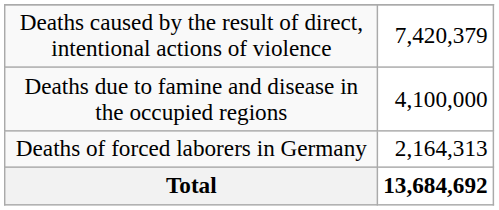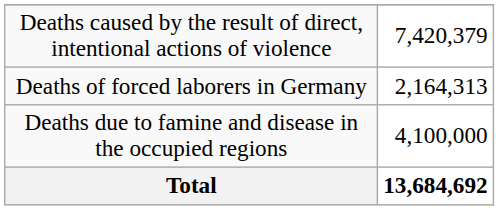 <table class="wikitable">
 <tr>
 </tr>
 <tr>
 <td style="background:#ee; text-align:center; width:250px;">Deaths caused by the result of direct, intentional actions of violence</td>
 <td style="text-align:right; background:#fff;">7,420,379</td>
 </tr>
 <tr>
+<td style="text-align:center; background:#ee;">Deaths of forced laborers in Germany</td>
+<td style="text-align:right; background:#fff;">2,164,313</td>
+</tr>
+<tr>
 <td style="text-align:center; background:#ee;">Deaths due to famine and disease in the occupied regions</td>
 <td style="text-align:right; background:#fff;">4,100,000</td>
-</tr>
-<tr>
-<td style="text-align:center; background:#ee;">Deaths of forced laborers in Germany</td>
-<td style="text-align:right; background:#fff;">2,164,313</td>
 </tr>
 <tr>
 <th>Total</th>
 <td style="text-align:right; background:#fff;"><strong>13,684,692</strong></td>
 </tr>
 </table>
